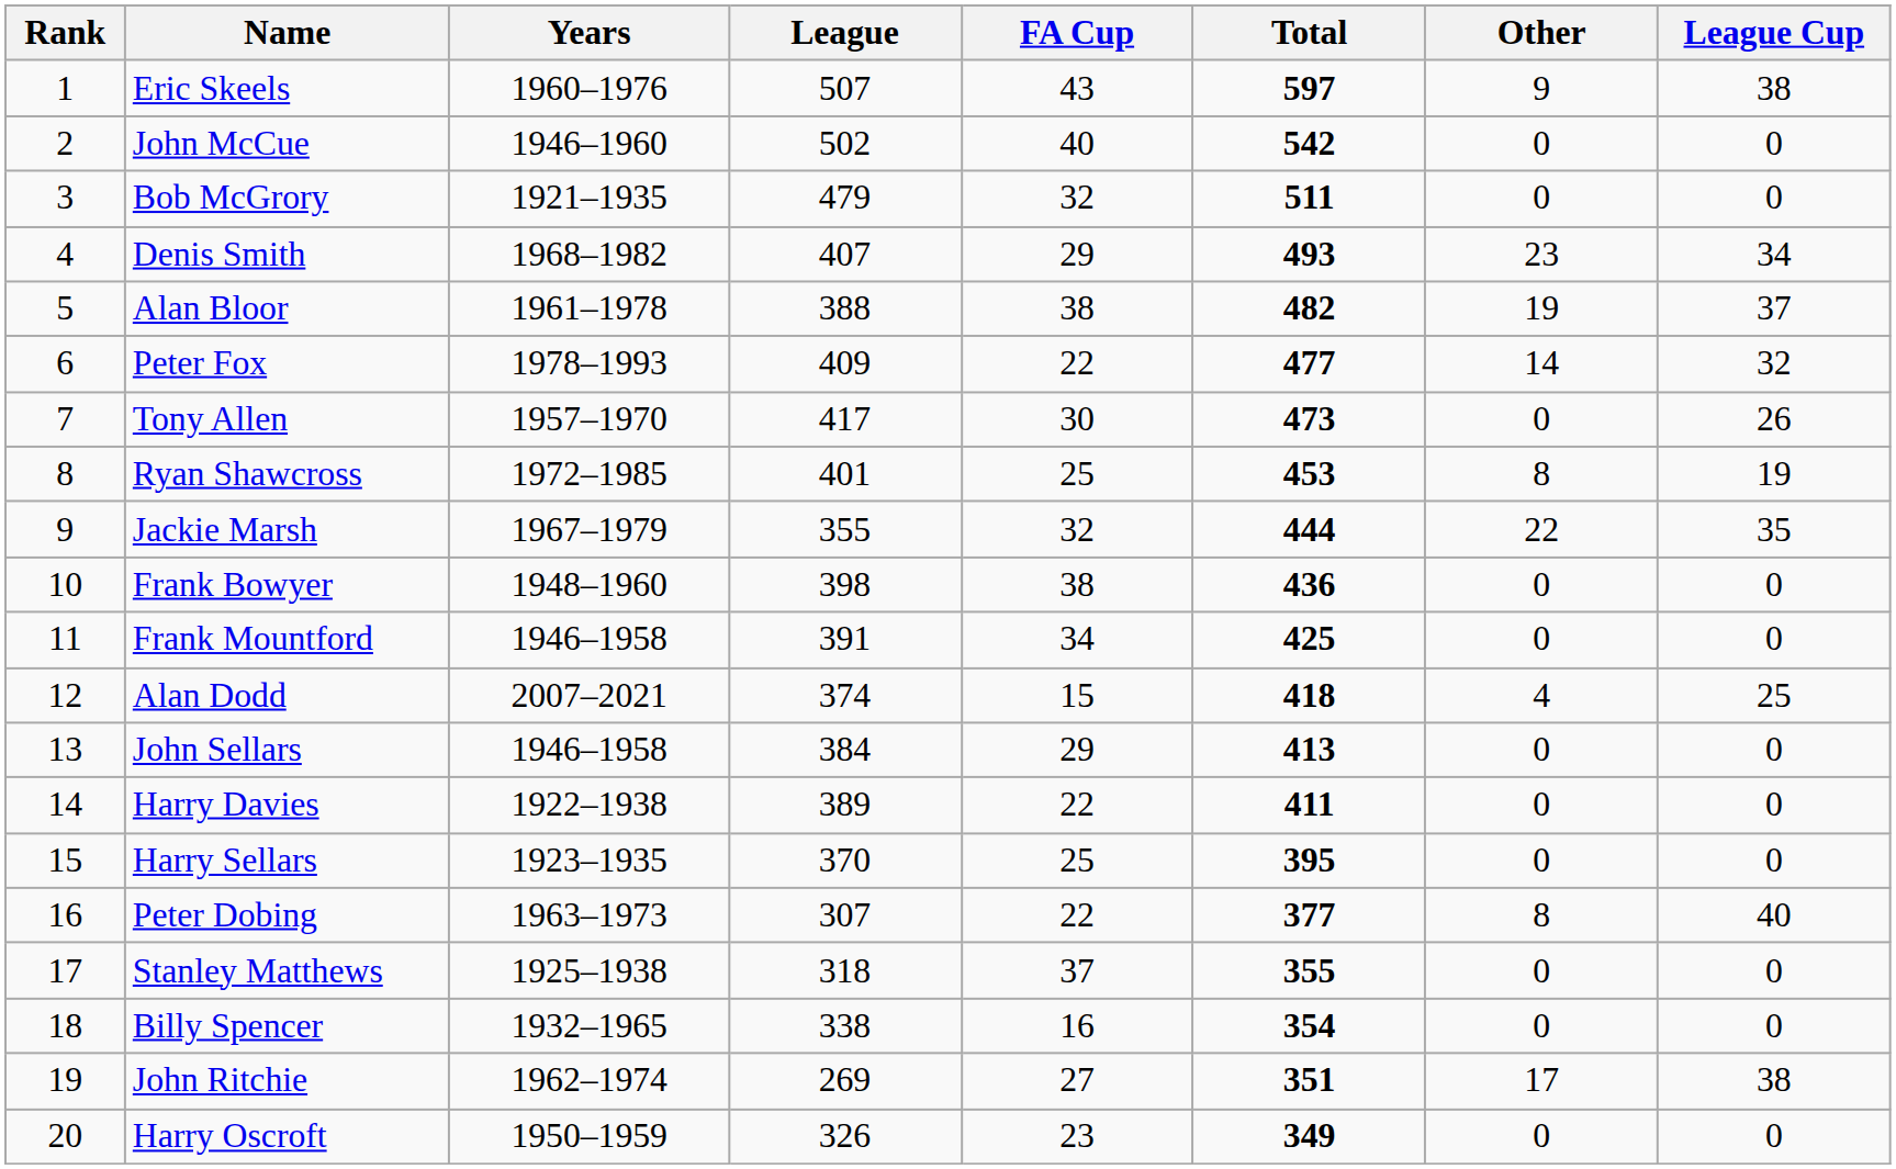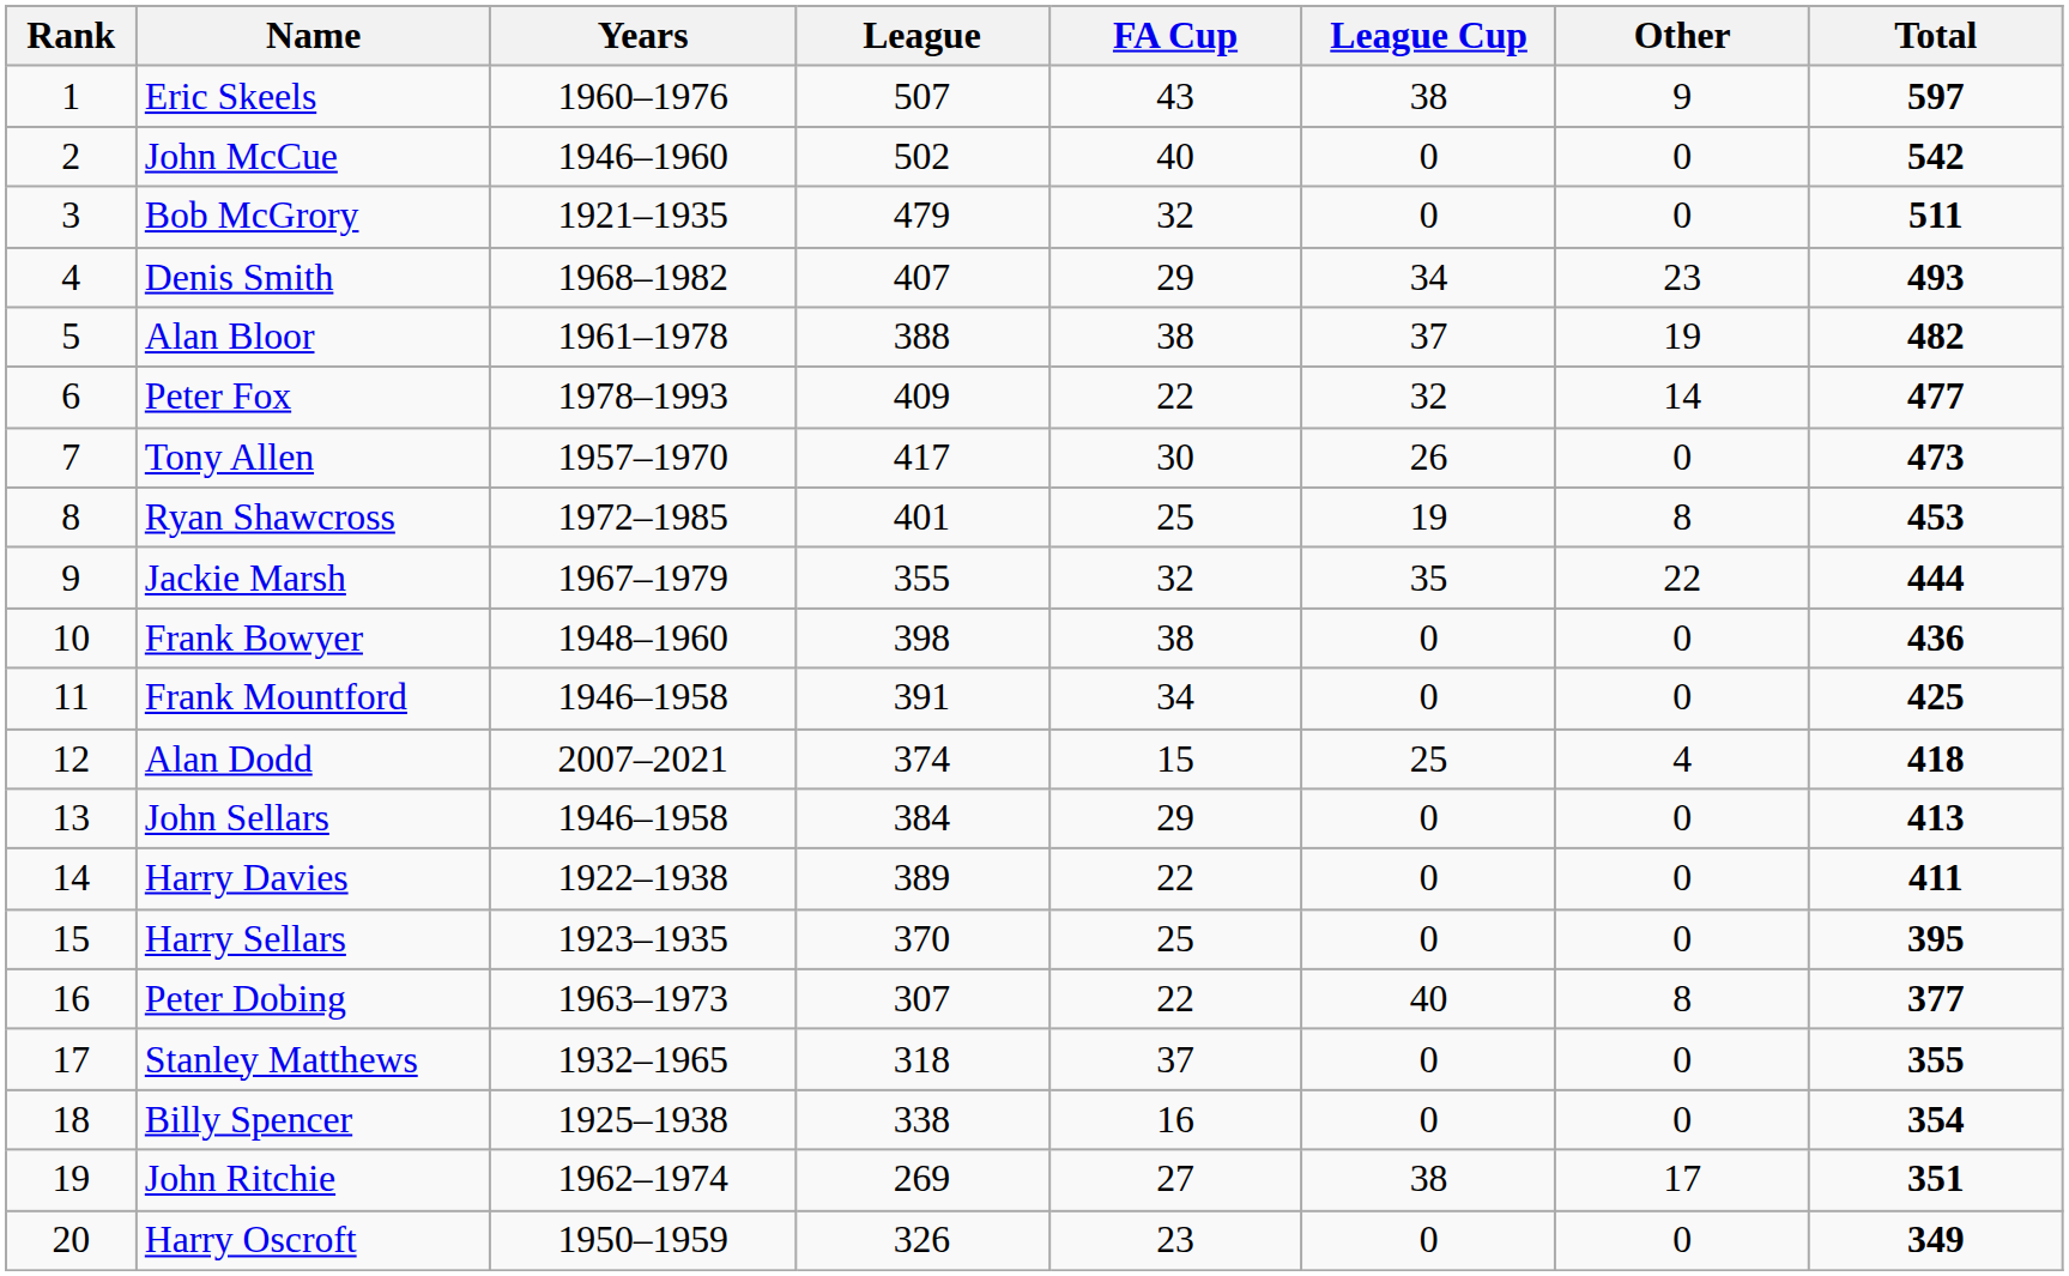 <table class="wikitable sortable plainrowheaders" style="text-align: center">
 <tr>
 <th width=5%>Rank</th>
 <th width=14%>Name</th>
 <th width=12%>Years</th>
 <th width=10%>League</th>
 <th width=10%><a href='#'>FA Cup</a></th>
+<th width=10%><a href='#'>League Cup</a></th>
+<th width=10%>Other</th>
 <th width=10%>Total</th>
-<th width=10%>Other</th>
-<th width=10%><a href='#'>League Cup</a></th>
 </tr>
 <tr>
 <td>1</td>
 <td align="left"> <a href='#'>Eric Skeels</a></td>
 <td>1960–1976</td>
 <td>507</td>
 <td>43</td>
+<td>38</td>
+<td>9</td>
 <td><strong>597</strong></td>
-<td>9</td>
-<td>38</td>
 </tr>
 <tr>
 <td>2</td>
 <td align="left"> <a href='#'>John McCue</a></td>
 <td>1946–1960</td>
 <td>502</td>
 <td>40</td>
-<td><strong>542</strong></td>
 <td>0</td>
 <td>0</td>
+<td><strong>542</strong></td>
 </tr>
 <tr>
 <td>3</td>
 <td align="left"> <a href='#'>Bob McGrory</a></td>
 <td>1921–1935</td>
 <td>479</td>
 <td>32</td>
-<td><strong>511</strong></td>
 <td>0</td>
 <td>0</td>
+<td><strong>511</strong></td>
 </tr>
 <tr>
 <td>4</td>
 <td align="left"> <a href='#'>Denis Smith</a></td>
 <td>1968–1982</td>
 <td>407</td>
 <td>29</td>
+<td>34</td>
+<td>23</td>
 <td><strong>493</strong></td>
-<td>23</td>
-<td>34</td>
 </tr>
 <tr>
 <td>5</td>
 <td align="left"> <a href='#'>Alan Bloor</a></td>
 <td>1961–1978</td>
 <td>388</td>
 <td>38</td>
+<td>37</td>
+<td>19</td>
 <td><strong>482</strong></td>
-<td>19</td>
-<td>37</td>
 </tr>
 <tr>
 <td>6</td>
 <td align="left"> <a href='#'>Peter Fox</a></td>
 <td>1978–1993</td>
 <td>409</td>
 <td>22</td>
+<td>32</td>
+<td>14</td>
 <td><strong>477</strong></td>
-<td>14</td>
-<td>32</td>
 </tr>
 <tr>
 <td>7</td>
 <td align="left"> <a href='#'>Tony Allen</a></td>
 <td>1957–1970</td>
 <td>417</td>
 <td>30</td>
+<td>26</td>
+<td>0</td>
 <td><strong>473</strong></td>
-<td>0</td>
-<td>26</td>
 </tr>
 <tr>
 <td>8</td>
 <td align="left"> <a href='#'>Ryan Shawcross</a></td>
 <td>1972–1985</td>
 <td>401</td>
 <td>25</td>
+<td>19</td>
+<td>8</td>
 <td><strong>453</strong></td>
-<td>8</td>
-<td>19</td>
 </tr>
 <tr>
 <td>9</td>
 <td align="left"> <a href='#'>Jackie Marsh</a></td>
 <td>1967–1979</td>
 <td>355</td>
 <td>32</td>
+<td>35</td>
+<td>22</td>
 <td><strong>444</strong></td>
-<td>22</td>
-<td>35</td>
 </tr>
 <tr>
 <td>10</td>
 <td align="left"> <a href='#'>Frank Bowyer</a></td>
 <td>1948–1960</td>
 <td>398</td>
 <td>38</td>
-<td><strong>436</strong></td>
 <td>0</td>
 <td>0</td>
+<td><strong>436</strong></td>
 </tr>
 <tr>
 <td>11</td>
 <td align="left"> <a href='#'>Frank Mountford</a></td>
 <td>1946–1958</td>
 <td>391</td>
 <td>34</td>
-<td><strong>425</strong></td>
 <td>0</td>
 <td>0</td>
+<td><strong>425</strong></td>
 </tr>
 <tr>
 <td>12</td>
 <td align="left"> <a href='#'>Alan Dodd</a></td>
 <td>2007–2021</td>
 <td>374</td>
 <td>15</td>
+<td>25</td>
+<td>4</td>
 <td><strong>418</strong></td>
-<td>4</td>
-<td>25</td>
 </tr>
 <tr>
 <td>13</td>
 <td align="left"> <a href='#'>John Sellars</a></td>
 <td>1946–1958</td>
 <td>384</td>
 <td>29</td>
-<td><strong>413</strong></td>
 <td>0</td>
 <td>0</td>
+<td><strong>413</strong></td>
 </tr>
 <tr>
 <td>14</td>
 <td align="left"> <a href='#'>Harry Davies</a></td>
 <td>1922–1938</td>
 <td>389</td>
 <td>22</td>
-<td><strong>411</strong></td>
 <td>0</td>
 <td>0</td>
+<td><strong>411</strong></td>
 </tr>
 <tr>
 <td>15</td>
 <td align="left"> <a href='#'>Harry Sellars</a></td>
 <td>1923–1935</td>
 <td>370</td>
 <td>25</td>
-<td><strong>395</strong></td>
 <td>0</td>
 <td>0</td>
+<td><strong>395</strong></td>
 </tr>
 <tr>
 <td>16</td>
 <td align="left"> <a href='#'>Peter Dobing</a></td>
 <td>1963–1973</td>
 <td>307</td>
 <td>22</td>
+<td>40</td>
+<td>8</td>
 <td><strong>377</strong></td>
-<td>8</td>
-<td>40</td>
 </tr>
 <tr>
 <td>17</td>
 <td align="left"> <a href='#'>Stanley Matthews</a></td>
-<td>1925–1938</td>
+<td>1932–1965</td>
 <td>318</td>
 <td>37</td>
-<td><strong>355</strong></td>
 <td>0</td>
 <td>0</td>
+<td><strong>355</strong></td>
 </tr>
 <tr>
 <td>18</td>
 <td align="left"> <a href='#'>Billy Spencer</a></td>
-<td>1932–1965</td>
+<td>1925–1938</td>
 <td>338</td>
 <td>16</td>
-<td><strong>354</strong></td>
 <td>0</td>
 <td>0</td>
+<td><strong>354</strong></td>
 </tr>
 <tr>
 <td>19</td>
 <td align="left"> <a href='#'>John Ritchie</a></td>
 <td>1962–1974</td>
 <td>269</td>
 <td>27</td>
+<td>38</td>
+<td>17</td>
 <td><strong>351</strong></td>
-<td>17</td>
-<td>38</td>
 </tr>
 <tr>
 <td>20</td>
 <td align="left"> <a href='#'>Harry Oscroft</a></td>
 <td>1950–1959</td>
 <td>326</td>
 <td>23</td>
-<td><strong>349</strong></td>
 <td>0</td>
 <td>0</td>
+<td><strong>349</strong></td>
 </tr>
 </table>
